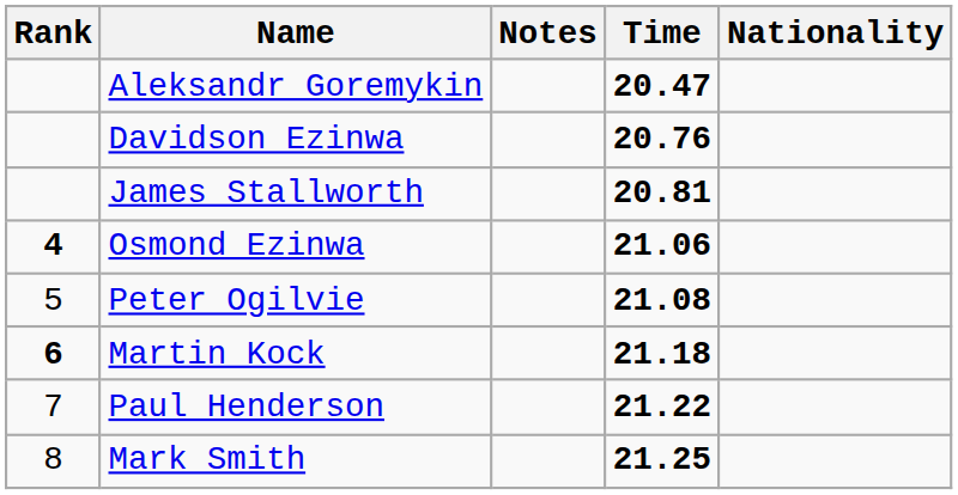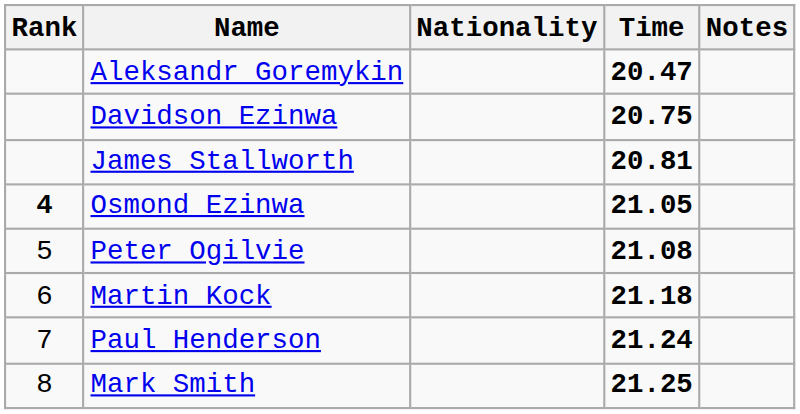 <table class="wikitable sortable" style="text-align:center">
 <tr>
 <th>Rank</th>
 <th>Name</th>
+<th>Nationality</th>
+<th>Time</th>
 <th>Notes</th>
-<th>Time</th>
-<th>Nationality</th>
 </tr>
 <tr>
 <td></td>
 <td align=left><a href='#'>Aleksandr Goremykin</a></td>
+<td align=left></td>
+<td><strong>20.47</strong></td>
 <td></td>
-<td><strong>20.47</strong></td>
-<td align=left></td>
 </tr>
 <tr>
 <td></td>
 <td align=left><a href='#'>Davidson Ezinwa</a></td>
+<td align=left></td>
+<td><strong>20.75</strong></td>
 <td></td>
-<td><strong>20.76</strong></td>
-<td align=left></td>
 </tr>
 <tr>
 <td></td>
 <td align=left><a href='#'>James Stallworth</a></td>
+<td align=left></td>
+<td><strong>20.81</strong></td>
 <td></td>
-<td><strong>20.81</strong></td>
-<td align=left></td>
 </tr>
 <tr>
 <td><strong>4</strong></td>
 <td align=left><a href='#'>Osmond Ezinwa</a></td>
+<td align=left></td>
+<td><strong>21.05</strong></td>
 <td></td>
-<td><strong>21.06</strong></td>
-<td align=left></td>
 </tr>
 <tr>
 <td>5</td>
 <td align=left><a href='#'>Peter Ogilvie</a></td>
+<td align=left></td>
+<td><strong>21.08</strong></td>
 <td></td>
-<td><strong>21.08</strong></td>
-<td align=left></td>
 </tr>
 <tr>
-<td><strong>6</strong></td>
+<td>6</td>
 <td align=left><a href='#'>Martin Kock</a></td>
+<td align=left></td>
+<td><strong>21.18</strong></td>
 <td></td>
-<td><strong>21.18</strong></td>
-<td align=left></td>
 </tr>
 <tr>
 <td>7</td>
 <td align=left><a href='#'>Paul Henderson</a></td>
+<td align=left></td>
+<td><strong>21.24</strong></td>
 <td></td>
-<td><strong>21.22</strong></td>
-<td align=left></td>
 </tr>
 <tr>
 <td>8</td>
 <td align=left><a href='#'>Mark Smith</a></td>
+<td align=left></td>
+<td><strong>21.25</strong></td>
 <td></td>
-<td><strong>21.25</strong></td>
-<td align=left></td>
 </tr>
 </table>
